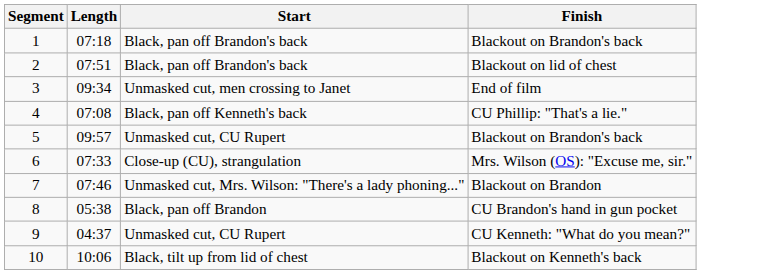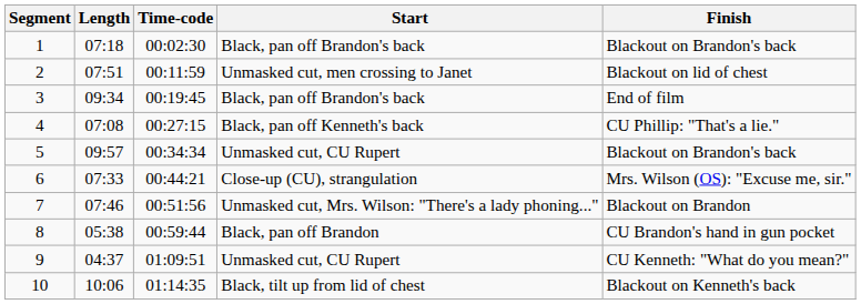 <table class="wikitable">
 <tr>
 <th>Segment</th>
 <th>Length</th>
+<th>Time-code</th>
 <th>Start</th>
 <th>Finish</th>
 </tr>
 <tr>
 <td align=center>1</td>
 <td align=center>07:18</td>
+<td align=center>00:02:30</td>
 <td>Black, pan off Brandon's back</td>
 <td>Blackout on Brandon's back</td>
 </tr>
 <tr>
 <td align=center>2</td>
 <td align=center>07:51</td>
-<td>Black, pan off Brandon's back</td>
+<td align=center>00:11:59</td>
+<td>Unmasked cut, men crossing to Janet</td>
 <td>Blackout on lid of chest</td>
 </tr>
 <tr>
 <td align=center>3</td>
 <td align=center>09:34</td>
-<td>Unmasked cut, men crossing to Janet</td>
+<td align=center>00:19:45</td>
+<td>Black, pan off Brandon's back</td>
 <td>End of film</td>
 </tr>
 <tr>
 <td align=center>4</td>
 <td align=center>07:08</td>
+<td align=center>00:27:15</td>
 <td>Black, pan off Kenneth's back</td>
 <td>CU Phillip: "That's a lie."</td>
 </tr>
 <tr>
 <td align=center>5</td>
 <td align=center>09:57</td>
+<td align=center>00:34:34</td>
 <td>Unmasked cut, CU Rupert</td>
 <td>Blackout on Brandon's back</td>
 </tr>
 <tr>
 <td align=center>6</td>
 <td align=center>07:33</td>
+<td align=center>00:44:21</td>
 <td>Close-up (CU), strangulation</td>
 <td>Mrs. Wilson (<a href='#'>OS</a>): "Excuse me, sir."</td>
 </tr>
 <tr>
 <td align=center>7</td>
 <td align=center>07:46</td>
+<td align=center>00:51:56</td>
 <td>Unmasked cut, Mrs. Wilson: "There's a lady phoning..."</td>
 <td>Blackout on Brandon</td>
 </tr>
 <tr>
 <td align=center>8</td>
 <td align=center>05:38</td>
+<td align=center>00:59:44</td>
 <td>Black, pan off Brandon</td>
 <td>CU Brandon's hand in gun pocket</td>
 </tr>
 <tr>
 <td align=center>9</td>
 <td align=center>04:37</td>
+<td align=center>01:09:51</td>
 <td>Unmasked cut, CU Rupert</td>
 <td>CU Kenneth: "What do you mean?"</td>
 </tr>
 <tr>
 <td align=center>10</td>
 <td align=center>10:06</td>
+<td align=center>01:14:35</td>
 <td>Black, tilt up from lid of chest</td>
 <td>Blackout on Kenneth's back</td>
 </tr>
 </table>
